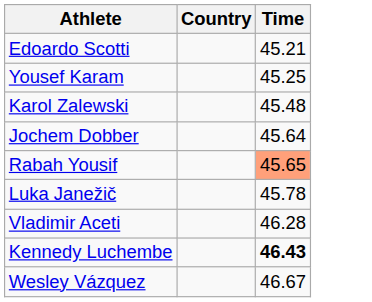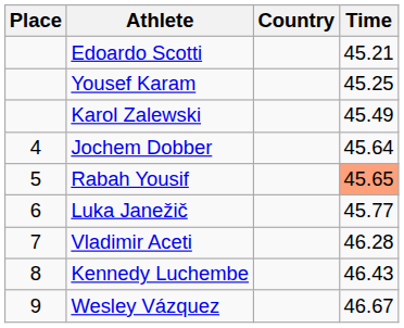 <table class="wikitable mw-datatable sortable">
 <tr>
+<th>Place</th>
 <th>Athlete</th>
 <th>Country</th>
 <th>Time</th>
 </tr>
 <tr>
+<td align=center></td>
 <td><a href='#'>Edoardo Scotti</a></td>
 <td></td>
 <td>45.21 </td>
 </tr>
 <tr>
+<td align=center></td>
 <td><a href='#'>Yousef Karam</a></td>
 <td></td>
 <td>45.25</td>
 </tr>
 <tr>
+<td align=center></td>
 <td><a href='#'>Karol Zalewski</a></td>
 <td></td>
-<td>45.48</td>
+<td>45.49</td>
 </tr>
 <tr>
+<td align=center>4</td>
 <td><a href='#'>Jochem Dobber</a></td>
 <td></td>
 <td>45.64 </td>
 </tr>
 <tr>
+<td align=center>5</td>
 <td><a href='#'>Rabah Yousif</a></td>
 <td></td>
 <td style="background: lightsalmon;">45.65</td>
 </tr>
 <tr>
+<td align=center>6</td>
 <td><a href='#'>Luka Janežič</a></td>
 <td></td>
-<td>45.78</td>
+<td>45.77</td>
 </tr>
 <tr>
+<td align=center>7</td>
 <td><a href='#'>Vladimir Aceti</a></td>
 <td></td>
 <td>46.28</td>
 </tr>
 <tr>
+<td align=center>8</td>
 <td><a href='#'>Kennedy Luchembe</a></td>
 <td></td>
-<td><strong>46.43</strong></td>
+<td>46.43</td>
 </tr>
 <tr>
+<td align=center>9</td>
 <td><a href='#'>Wesley Vázquez</a></td>
 <td></td>
 <td>46.67 </td>
 </tr>
 </table>
